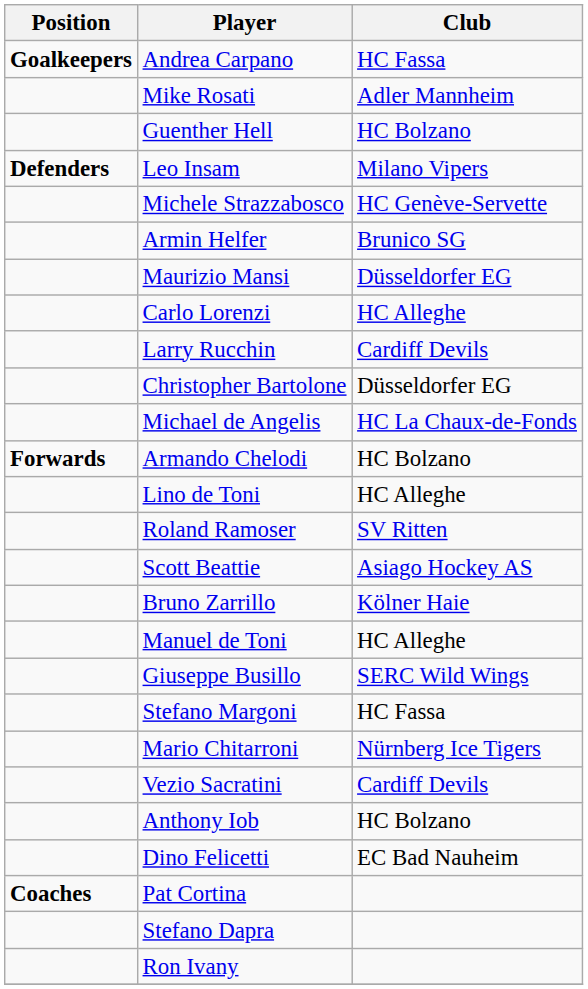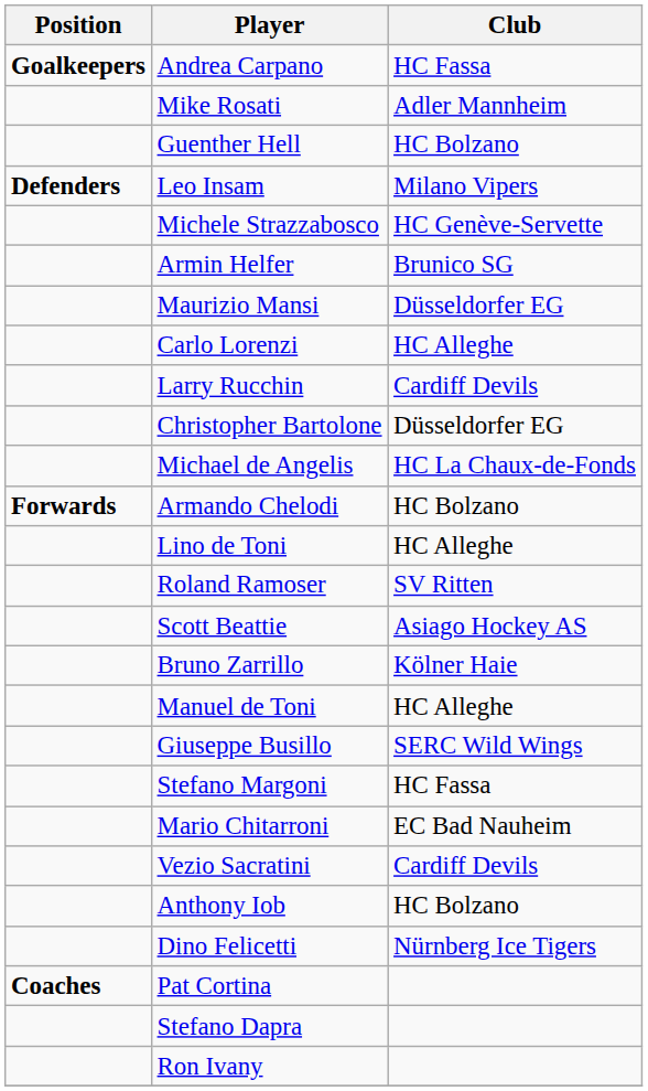 <table class=wikitable>
 <tr>
 <th>Position</th>
 <th>Player</th>
 <th>Club</th>
 </tr>
 <tr>
 <td><strong>Goalkeepers</strong></td>
 <td><a href='#'>Andrea Carpano</a></td>
 <td><a href='#'>HC Fassa</a></td>
 </tr>
 <tr>
 <td></td>
 <td><a href='#'>Mike Rosati</a></td>
 <td><a href='#'>Adler Mannheim</a></td>
 </tr>
 <tr>
 <td></td>
 <td><a href='#'>Guenther Hell</a></td>
 <td><a href='#'>HC Bolzano</a></td>
 </tr>
 <tr>
 <td><strong>Defenders</strong></td>
 <td><a href='#'>Leo Insam</a></td>
 <td><a href='#'>Milano Vipers</a></td>
 </tr>
 <tr>
 <td></td>
 <td><a href='#'>Michele Strazzabosco</a></td>
 <td><a href='#'>HC Genève-Servette</a></td>
 </tr>
 <tr>
 <td></td>
 <td><a href='#'>Armin Helfer</a></td>
 <td><a href='#'>Brunico SG</a></td>
 </tr>
 <tr>
 <td></td>
 <td><a href='#'>Maurizio Mansi</a></td>
 <td><a href='#'>Düsseldorfer EG</a></td>
 </tr>
 <tr>
 <td></td>
 <td><a href='#'>Carlo Lorenzi</a></td>
 <td><a href='#'>HC Alleghe</a></td>
 </tr>
 <tr>
 <td></td>
 <td><a href='#'>Larry Rucchin</a></td>
 <td><a href='#'>Cardiff Devils</a></td>
 </tr>
 <tr>
 <td></td>
 <td><a href='#'>Christopher Bartolone</a></td>
 <td>Düsseldorfer EG</td>
 </tr>
 <tr>
 <td></td>
 <td><a href='#'>Michael de Angelis</a></td>
 <td><a href='#'>HC La Chaux-de-Fonds</a></td>
 </tr>
 <tr>
 <td><strong>Forwards</strong></td>
 <td><a href='#'>Armando Chelodi</a></td>
 <td>HC Bolzano</td>
 </tr>
 <tr>
 <td></td>
 <td><a href='#'>Lino de Toni</a></td>
 <td>HC Alleghe</td>
 </tr>
 <tr>
 <td></td>
 <td><a href='#'>Roland Ramoser</a></td>
 <td><a href='#'>SV Ritten</a></td>
 </tr>
 <tr>
 <td></td>
 <td><a href='#'>Scott Beattie</a></td>
 <td><a href='#'>Asiago Hockey AS</a></td>
 </tr>
 <tr>
 <td></td>
 <td><a href='#'>Bruno Zarrillo</a></td>
 <td><a href='#'>Kölner Haie</a></td>
 </tr>
 <tr>
 <td></td>
 <td><a href='#'>Manuel de Toni</a></td>
 <td>HC Alleghe</td>
 </tr>
 <tr>
 <td></td>
 <td><a href='#'>Giuseppe Busillo</a></td>
 <td><a href='#'>SERC Wild Wings</a></td>
 </tr>
 <tr>
 <td></td>
 <td><a href='#'>Stefano Margoni</a></td>
 <td>HC Fassa</td>
 </tr>
 <tr>
 <td></td>
 <td><a href='#'>Mario Chitarroni</a></td>
-<td><a href='#'>Nürnberg Ice Tigers</a></td>
+<td>EC Bad Nauheim</td>
 </tr>
 <tr>
 <td></td>
 <td><a href='#'>Vezio Sacratini</a></td>
 <td><a href='#'>Cardiff Devils</a></td>
 </tr>
 <tr>
 <td></td>
 <td><a href='#'>Anthony Iob</a></td>
 <td>HC Bolzano</td>
 </tr>
 <tr>
 <td></td>
 <td><a href='#'>Dino Felicetti</a></td>
-<td>EC Bad Nauheim</td>
+<td><a href='#'>Nürnberg Ice Tigers</a></td>
 </tr>
 <tr>
 <td><strong>Coaches</strong></td>
 <td><a href='#'>Pat Cortina</a></td>
 <td></td>
 </tr>
 <tr>
 <td></td>
 <td><a href='#'>Stefano Dapra</a></td>
 <td></td>
 </tr>
 <tr>
 <td></td>
 <td><a href='#'>Ron Ivany</a></td>
 <td></td>
 </tr>
 <tr>
 </tr>
 </table>
